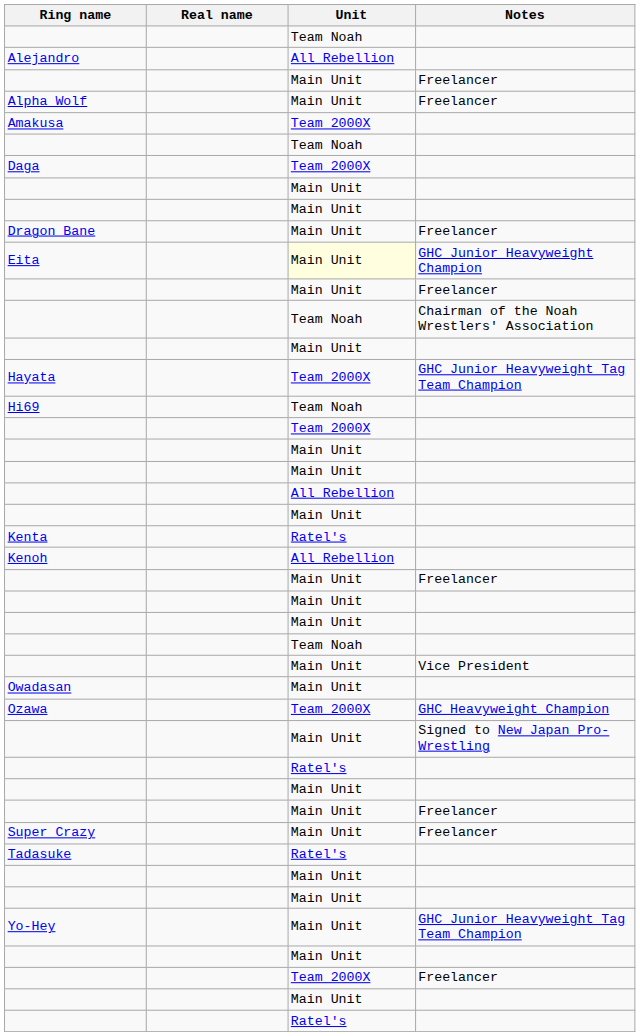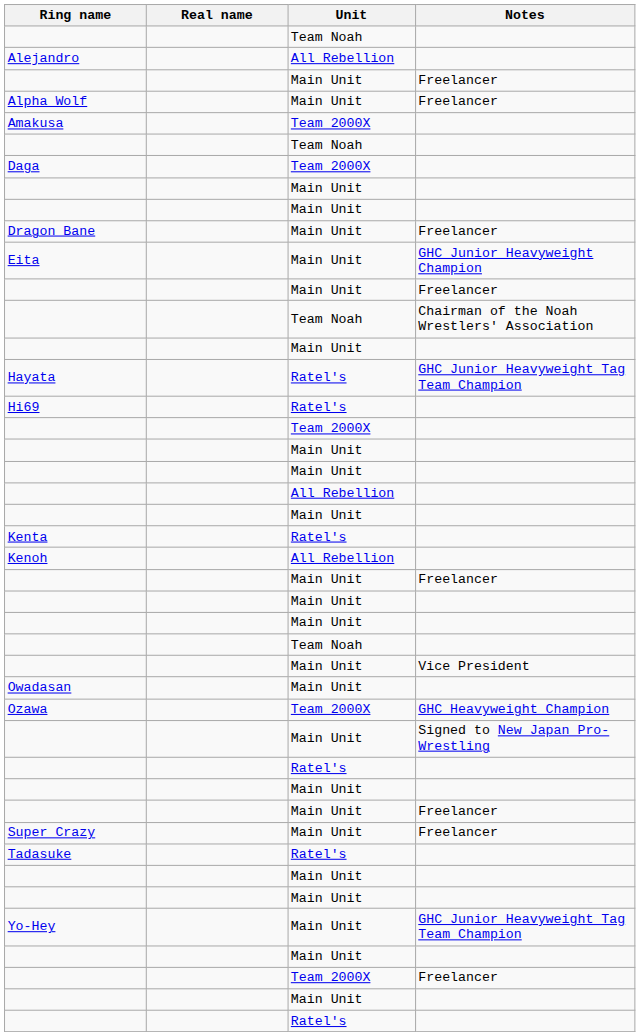 <table class="wikitable sortable" width="70%">
 <tr>
 <th width="20%">Ring name</th>
 <th width="20%">Real name</th>
 <th width="18%">Unit</th>
 <th width="31%">Notes</th>
 </tr>
 <tr>
 <td></td>
 <td></td>
 <td>Team Noah</td>
 <td></td>
 </tr>
 <tr>
 <td><a href='#'>Alejandro</a></td>
 <td></td>
 <td><a href='#'>All Rebellion</a></td>
 <td></td>
 </tr>
 <tr>
 <td></td>
 <td></td>
 <td>Main Unit</td>
 <td>Freelancer</td>
 </tr>
 <tr>
 <td><a href='#'>Alpha Wolf</a></td>
 <td></td>
 <td>Main Unit</td>
 <td>Freelancer</td>
 </tr>
 <tr>
 <td><a href='#'>Amakusa</a></td>
 <td></td>
 <td><a href='#'>Team 2000X</a></td>
 <td></td>
 </tr>
 <tr>
 <td></td>
 <td></td>
 <td>Team Noah</td>
 <td></td>
 </tr>
 <tr>
 <td><a href='#'>Daga</a></td>
 <td></td>
 <td><a href='#'>Team 2000X</a></td>
 <td></td>
 </tr>
 <tr>
 <td></td>
 <td></td>
 <td>Main Unit</td>
 <td></td>
 </tr>
 <tr>
 <td></td>
 <td></td>
 <td>Main Unit</td>
 <td></td>
 </tr>
 <tr>
 <td><a href='#'>Dragon Bane</a></td>
 <td></td>
 <td>Main Unit</td>
 <td>Freelancer</td>
 </tr>
 <tr>
 <td><a href='#'>Eita</a></td>
 <td></td>
-<td style="background: lightyellow;">Main Unit</td>
+<td>Main Unit</td>
 <td><a href='#'>GHC Junior Heavyweight Champion</a></td>
 </tr>
 <tr>
 <td></td>
 <td></td>
 <td>Main Unit</td>
 <td>Freelancer</td>
 </tr>
 <tr>
 <td></td>
 <td></td>
 <td>Team Noah</td>
 <td>Chairman of the Noah Wrestlers' Association</td>
 </tr>
 <tr>
 <td></td>
 <td></td>
 <td>Main Unit</td>
 <td></td>
 </tr>
 <tr>
 <td><a href='#'>Hayata</a></td>
 <td></td>
-<td><a href='#'>Team 2000X</a></td>
+<td><a href='#'>Ratel's</a></td>
 <td><a href='#'>GHC Junior Heavyweight Tag Team Champion</a></td>
 </tr>
 <tr>
 <td><a href='#'>Hi69</a></td>
 <td></td>
-<td>Team Noah</td>
+<td><a href='#'>Ratel's</a></td>
 <td></td>
 </tr>
 <tr>
 <td></td>
 <td></td>
 <td><a href='#'>Team 2000X</a></td>
 <td></td>
 </tr>
 <tr>
 <td></td>
 <td></td>
 <td>Main Unit</td>
 <td></td>
 </tr>
 <tr>
 <td></td>
 <td></td>
 <td>Main Unit</td>
 <td></td>
 </tr>
 <tr>
 <td></td>
 <td></td>
 <td><a href='#'>All Rebellion</a></td>
 <td></td>
 </tr>
 <tr>
 <td></td>
 <td></td>
 <td>Main Unit</td>
 <td></td>
 </tr>
 <tr>
 <td><a href='#'>Kenta</a></td>
 <td></td>
 <td><a href='#'>Ratel's</a></td>
 <td></td>
 </tr>
 <tr>
 <td><a href='#'>Kenoh</a></td>
 <td></td>
 <td><a href='#'>All Rebellion</a></td>
 <td></td>
 </tr>
 <tr>
 <td></td>
 <td></td>
 <td>Main Unit</td>
 <td>Freelancer</td>
 </tr>
 <tr>
 <td></td>
 <td></td>
 <td>Main Unit</td>
 <td></td>
 </tr>
 <tr>
 <td></td>
 <td></td>
 <td>Main Unit</td>
 <td></td>
 </tr>
 <tr>
 <td></td>
 <td></td>
 <td>Team Noah</td>
 <td></td>
 </tr>
 <tr>
 <td></td>
 <td></td>
 <td>Main Unit</td>
 <td>Vice President</td>
 </tr>
 <tr>
 <td><a href='#'>Owadasan</a></td>
 <td></td>
 <td>Main Unit</td>
 </tr>
 <tr>
 <td><a href='#'>Ozawa</a></td>
 <td></td>
 <td><a href='#'>Team 2000X</a></td>
 <td><a href='#'>GHC Heavyweight Champion</a></td>
 </tr>
 <tr>
 <td></td>
 <td></td>
 <td>Main Unit</td>
 <td>Signed to <a href='#'>New Japan Pro-Wrestling</a></td>
 </tr>
 <tr>
 <td></td>
 <td></td>
 <td><a href='#'>Ratel's</a></td>
 </tr>
 <tr>
 <td></td>
 <td></td>
 <td>Main Unit</td>
 <td></td>
 </tr>
 <tr>
 <td></td>
 <td></td>
 <td>Main Unit</td>
 <td>Freelancer</td>
 </tr>
 <tr>
 <td><a href='#'>Super Crazy</a></td>
 <td></td>
 <td>Main Unit</td>
 <td>Freelancer</td>
 </tr>
 <tr>
 <td><a href='#'>Tadasuke</a></td>
 <td></td>
 <td><a href='#'>Ratel's</a></td>
 <td></td>
 </tr>
 <tr>
 <td></td>
 <td></td>
 <td>Main Unit</td>
 <td></td>
 </tr>
 <tr>
 <td></td>
 <td></td>
 <td>Main Unit</td>
 <td></td>
 </tr>
 <tr>
 <td><a href='#'>Yo-Hey</a></td>
 <td></td>
 <td>Main Unit</td>
 <td><a href='#'>GHC Junior Heavyweight Tag Team Champion</a></td>
 </tr>
 <tr>
 <td></td>
 <td></td>
 <td>Main Unit</td>
 <td></td>
 </tr>
 <tr>
 <td></td>
 <td></td>
 <td><a href='#'>Team 2000X</a></td>
 <td>Freelancer</td>
 </tr>
 <tr>
 <td></td>
 <td></td>
 <td>Main Unit</td>
 <td></td>
 </tr>
 <tr>
 <td></td>
 <td></td>
 <td><a href='#'>Ratel's</a></td>
 <td></td>
 </tr>
 </table>
